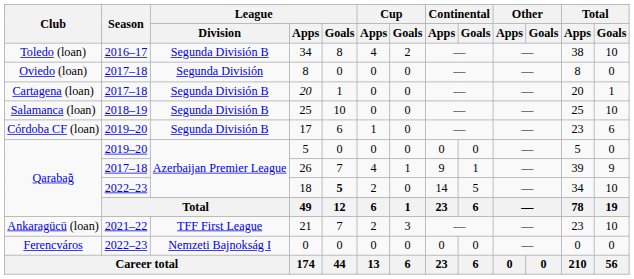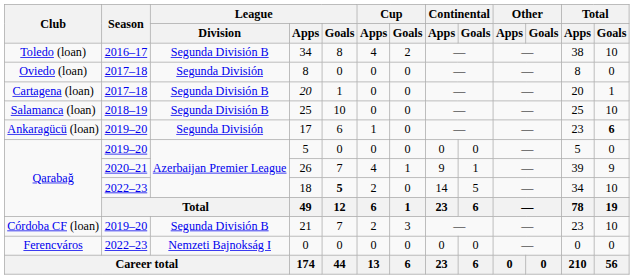 <table class="wikitable" style="text-align:center">
 <tr>
 <th rowspan="2">Club</th>
 <th rowspan="2">Season</th>
 <th colspan="3">League</th>
 <th colspan="2">Cup</th>
 <th colspan="2">Continental</th>
 <th colspan="2">Other</th>
 <th colspan="2">Total</th>
 </tr>
 <tr>
 <th>Division</th>
 <th>Apps</th>
 <th>Goals</th>
 <th>Apps</th>
 <th>Goals</th>
 <th>Apps</th>
 <th>Goals</th>
 <th>Apps</th>
 <th>Goals</th>
 <th>Apps</th>
 <th>Goals</th>
 </tr>
 <tr>
 <td><a href='#'>Toledo</a> (loan)</td>
 <td><a href='#'>2016–17</a></td>
 <td><a href='#'>Segunda División B</a></td>
 <td>34</td>
 <td>8</td>
 <td>4</td>
 <td>2</td>
 <td colspan="2">—</td>
 <td colspan="2">—</td>
 <td>38</td>
 <td>10</td>
 </tr>
 <tr>
 <td><a href='#'>Oviedo</a> (loan)</td>
 <td><a href='#'>2017–18</a></td>
 <td><a href='#'>Segunda División</a></td>
 <td>8</td>
 <td>0</td>
 <td>0</td>
 <td>0</td>
 <td colspan="2">—</td>
 <td colspan="2">—</td>
 <td>8</td>
 <td>0</td>
 </tr>
 <tr>
 <td><a href='#'>Cartagena</a> (loan)</td>
 <td><a href='#'>2017–18</a></td>
 <td><a href='#'>Segunda División B</a></td>
 <td><em>20</em></td>
 <td>1</td>
 <td>0</td>
 <td>0</td>
 <td colspan="2">—</td>
 <td colspan="2">—</td>
 <td>20</td>
 <td>1</td>
 </tr>
 <tr>
 <td><a href='#'>Salamanca</a> (loan)</td>
 <td><a href='#'>2018–19</a></td>
 <td><a href='#'>Segunda División B</a></td>
 <td>25</td>
 <td>10</td>
 <td>0</td>
 <td>0</td>
 <td colspan="2">—</td>
 <td colspan="2">—</td>
 <td>25</td>
 <td>10</td>
 </tr>
 <tr>
-<td><a href='#'>Córdoba CF</a> (loan)</td>
+<td><a href='#'>Ankaragücü</a> (loan)</td>
 <td><a href='#'>2019–20</a></td>
-<td><a href='#'>Segunda División B</a></td>
+<td><a href='#'>Segunda División</a></td>
 <td>17</td>
 <td>6</td>
 <td>1</td>
 <td>0</td>
 <td colspan="2">—</td>
 <td colspan="2">—</td>
 <td>23</td>
-<td>6</td>
+<td><strong>6</strong></td>
 </tr>
 <tr>
 <td rowspan="4"><a href='#'>Qarabağ</a></td>
 <td><a href='#'>2019–20</a></td>
 <td rowspan="3"><a href='#'>Azerbaijan Premier League</a></td>
 <td>5</td>
 <td>0</td>
 <td>0</td>
 <td>0</td>
 <td>0</td>
 <td>0</td>
 <td colspan="2">—</td>
 <td>5</td>
 <td>0</td>
 </tr>
 <tr>
-<td><a href='#'>2017–18</a></td>
+<td><a href='#'>2020–21</a></td>
 <td>26</td>
 <td>7</td>
 <td>4</td>
 <td>1</td>
 <td>9</td>
 <td>1</td>
 <td colspan="2">—</td>
 <td>39</td>
 <td>9</td>
 </tr>
 <tr>
 <td><a href='#'>2022–23</a></td>
 <td>18</td>
 <td><strong>5</strong></td>
 <td>2</td>
 <td>0</td>
 <td>14</td>
 <td>5</td>
 <td colspan="2">—</td>
 <td>34</td>
 <td>10</td>
 </tr>
 <tr>
 <th colspan="2">Total</th>
 <th>49</th>
 <th>12</th>
 <th>6</th>
 <th>1</th>
 <th>23</th>
 <th>6</th>
 <th colspan="2">—</th>
 <th>78</th>
 <th>19</th>
 </tr>
 <tr>
-<td><a href='#'>Ankaragücü</a> (loan)</td>
-<td><a href='#'>2021–22</a></td>
-<td><a href='#'>TFF First League</a></td>
+<td><a href='#'>Córdoba CF</a> (loan)</td>
+<td><a href='#'>2019–20</a></td>
+<td><a href='#'>Segunda División B</a></td>
 <td>21</td>
 <td>7</td>
 <td>2</td>
 <td>3</td>
 <td colspan="2">—</td>
 <td colspan="2">—</td>
 <td>23</td>
 <td>10</td>
 </tr>
 <tr>
 <td><a href='#'>Ferencváros</a></td>
 <td><a href='#'>2022–23</a></td>
 <td><a href='#'>Nemzeti Bajnokság I</a></td>
 <td>0</td>
 <td>0</td>
 <td>0</td>
 <td>0</td>
 <td>0</td>
 <td>0</td>
 <td colspan="2">—</td>
 <td>0</td>
 <td>0</td>
 </tr>
 <tr>
 <th colspan="3">Career total</th>
 <th>174</th>
 <th>44</th>
 <th>13</th>
 <th>6</th>
 <th>23</th>
 <th>6</th>
 <th>0</th>
 <th>0</th>
 <th>210</th>
 <th>56</th>
 </tr>
 </table>
